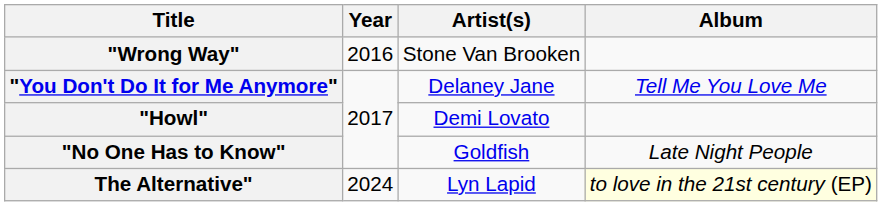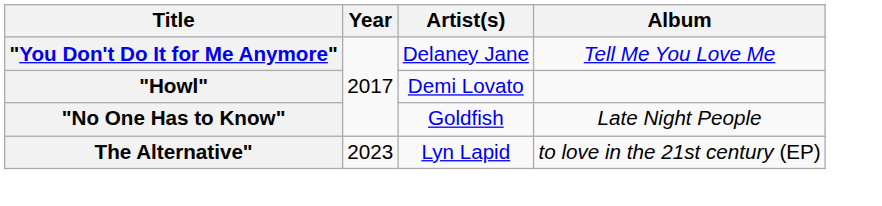 <table class="wikitable plainrowheaders" style="text-align:center;">
 <tr>
 <th scope="col">Title</th>
 <th scope="col">Year</th>
 <th scope="col">Artist(s)</th>
 <th scope="col">Album</th>
-</tr>
-<tr>
-<th scope="row">"Wrong Way"</th>
-<td>2016</td>
-<td>Stone Van Brooken</td>
-<td></td>
 </tr>
 <tr>
 <th scope="row">"<a href='#'>You Don't Do It for Me Anymore</a>"</th>
 <td rowspan="3">2017</td>
 <td><a href='#'>Delaney Jane</a></td>
 <td><em><a href='#'>Tell Me You Love Me</a></em></td>
 </tr>
 <tr>
 <th scope="row">"Howl"</th>
 <td><a href='#'>Demi Lovato</a></td>
 <td></td>
 </tr>
 <tr>
 <th scope="row">"No One Has to Know"</th>
 <td><a href='#'>Goldfish</a></td>
 <td><em>Late Night People</em></td>
 </tr>
 <tr>
 <th scope="row">The Alternative"</th>
-<td>2024</td>
+<td>2023</td>
 <td><a href='#'>Lyn Lapid</a></td>
-<td style="background: lightyellow;"><em>to love in the 21st century</em> (EP)</td>
+<td><em>to love in the 21st century</em> (EP)</td>
 </tr>
 </table>
